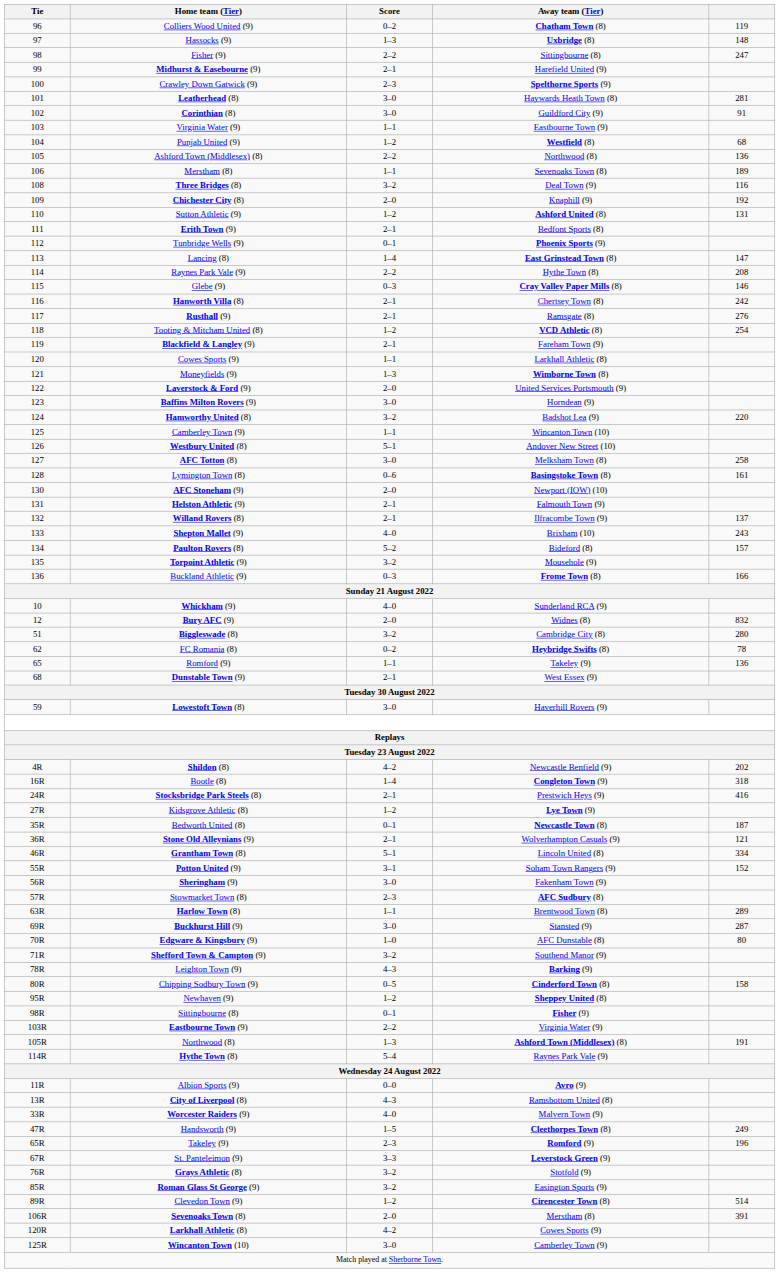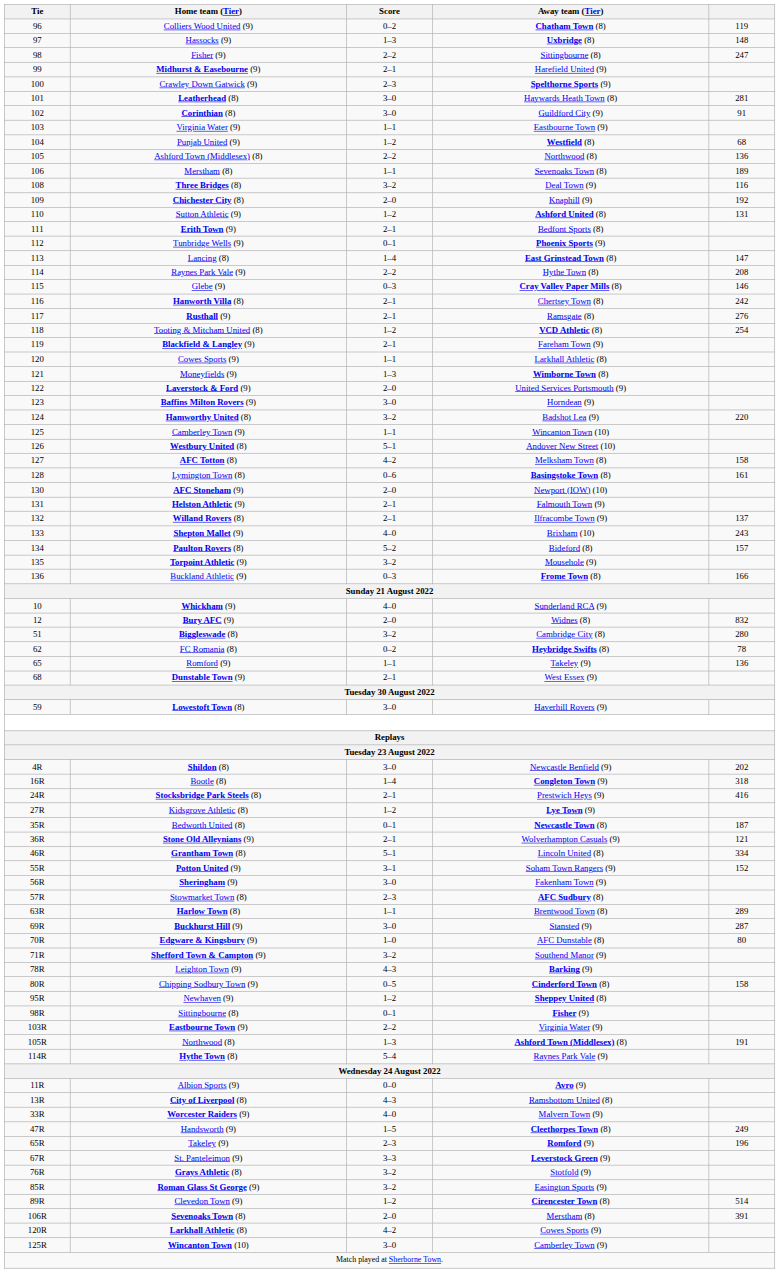 <table class="wikitable" style="text-align:center; font-size:90%; width:100%">
 <tr>
 <th scope="col" style="width:  8.43%;">Tie</th>
 <th scope="col" style="width: 35.29%;">Home team (<a href='#'>Tier</a>)</th>
 <th scope="col" style="width: 11.00%;">Score</th>
 <th scope="col" style="width: 35.29%;">Away team (<a href='#'>Tier</a>)</th>
 <th scope="col" style="width:  8.43%;"></th>
 </tr>
 <tr>
 <td>96</td>
 <td><a href='#'>Colliers Wood United</a> (9)</td>
 <td>0–2</td>
 <td><strong><a href='#'>Chatham Town</a></strong> (8)</td>
 <td>119</td>
 </tr>
 <tr>
 <td>97</td>
 <td><a href='#'>Hassocks</a> (9)</td>
 <td>1–3</td>
 <td><strong><a href='#'>Uxbridge</a></strong> (8)</td>
 <td>148</td>
 </tr>
 <tr>
 <td>98</td>
 <td><a href='#'>Fisher</a> (9)</td>
 <td>2–2</td>
 <td><a href='#'>Sittingbourne</a> (8)</td>
 <td>247</td>
 </tr>
 <tr>
 <td>99</td>
 <td><strong><a href='#'>Midhurst & Easebourne</a></strong> (9)</td>
 <td>2–1</td>
 <td><a href='#'>Harefield United</a> (9)</td>
 <td></td>
 </tr>
 <tr>
 <td>100</td>
 <td><a href='#'>Crawley Down Gatwick</a> (9)</td>
 <td>2–3</td>
 <td><strong><a href='#'>Spelthorne Sports</a></strong> (9)</td>
 <td></td>
 </tr>
 <tr>
 <td>101</td>
 <td><strong><a href='#'>Leatherhead</a></strong> (8)</td>
 <td>3–0</td>
 <td><a href='#'>Haywards Heath Town</a> (8)</td>
 <td>281</td>
 </tr>
 <tr>
 <td>102</td>
 <td><strong><a href='#'>Corinthian</a></strong> (8)</td>
 <td>3–0</td>
 <td><a href='#'>Guildford City</a> (9)</td>
 <td>91</td>
 </tr>
 <tr>
 <td>103</td>
 <td><a href='#'>Virginia Water</a> (9)</td>
 <td>1–1</td>
 <td><a href='#'>Eastbourne Town</a> (9)</td>
 <td></td>
 </tr>
 <tr>
 <td>104</td>
 <td><a href='#'>Punjab United</a> (9)</td>
 <td>1–2</td>
 <td><strong><a href='#'>Westfield</a></strong> (8)</td>
 <td>68</td>
 </tr>
 <tr>
 <td>105</td>
 <td><a href='#'>Ashford Town (Middlesex)</a> (8)</td>
 <td>2–2</td>
 <td><a href='#'>Northwood</a> (8)</td>
 <td>136</td>
 </tr>
 <tr>
 <td>106</td>
 <td><a href='#'>Merstham</a> (8)</td>
 <td>1–1</td>
 <td><a href='#'>Sevenoaks Town</a> (8)</td>
 <td>189</td>
 </tr>
 <tr>
 <td>108</td>
 <td><strong><a href='#'>Three Bridges</a></strong> (8)</td>
 <td>3–2</td>
 <td><a href='#'>Deal Town</a> (9)</td>
 <td>116</td>
 </tr>
 <tr>
 <td>109</td>
 <td><strong><a href='#'>Chichester City</a></strong> (8)</td>
 <td>2–0</td>
 <td><a href='#'>Knaphill</a> (9)</td>
 <td>192</td>
 </tr>
 <tr>
 <td>110</td>
 <td><a href='#'>Sutton Athletic</a> (9)</td>
 <td>1–2</td>
 <td><strong><a href='#'>Ashford United</a></strong> (8)</td>
 <td>131</td>
 </tr>
 <tr>
 <td>111</td>
 <td><strong><a href='#'>Erith Town</a></strong> (9)</td>
 <td>2–1</td>
 <td><a href='#'>Bedfont Sports</a> (8)</td>
 <td></td>
 </tr>
 <tr>
 <td>112</td>
 <td><a href='#'>Tunbridge Wells</a> (9)</td>
 <td>0–1</td>
 <td><strong><a href='#'>Phoenix Sports</a></strong> (9)</td>
 <td></td>
 </tr>
 <tr>
 <td>113</td>
 <td><a href='#'>Lancing</a> (8)</td>
 <td>1–4</td>
 <td><strong><a href='#'>East Grinstead Town</a></strong> (8)</td>
 <td>147</td>
 </tr>
 <tr>
 <td>114</td>
 <td><a href='#'>Raynes Park Vale</a> (9)</td>
 <td>2–2</td>
 <td><a href='#'>Hythe Town</a> (8)</td>
 <td>208</td>
 </tr>
 <tr>
 <td>115</td>
 <td><a href='#'>Glebe</a> (9)</td>
 <td>0–3</td>
 <td><strong><a href='#'>Cray Valley Paper Mills</a></strong> (8)</td>
 <td>146</td>
 </tr>
 <tr>
 <td>116</td>
 <td><strong><a href='#'>Hanworth Villa</a></strong> (8)</td>
 <td>2–1</td>
 <td><a href='#'>Chertsey Town</a> (8)</td>
 <td>242</td>
 </tr>
 <tr>
 <td>117</td>
 <td><strong><a href='#'>Rusthall</a></strong> (9)</td>
 <td>2–1</td>
 <td><a href='#'>Ramsgate</a> (8)</td>
 <td>276</td>
 </tr>
 <tr>
 <td>118</td>
 <td><a href='#'>Tooting & Mitcham United</a> (8)</td>
 <td>1–2</td>
 <td><strong><a href='#'>VCD Athletic</a></strong> (8)</td>
 <td>254</td>
 </tr>
 <tr>
 <td>119</td>
 <td><strong><a href='#'>Blackfield & Langley</a></strong> (9)</td>
 <td>2–1</td>
 <td><a href='#'>Fareham Town</a> (9)</td>
 <td></td>
 </tr>
 <tr>
 <td>120</td>
 <td><a href='#'>Cowes Sports</a> (9)</td>
 <td>1–1</td>
 <td><a href='#'>Larkhall Athletic</a> (8)</td>
 <td></td>
 </tr>
 <tr>
 <td>121</td>
 <td><a href='#'>Moneyfields</a> (9)</td>
 <td>1–3</td>
 <td><strong><a href='#'>Wimborne Town</a></strong> (8)</td>
 <td></td>
 </tr>
 <tr>
 <td>122</td>
 <td><strong><a href='#'>Laverstock & Ford</a></strong> (9)</td>
 <td>2–0</td>
 <td><a href='#'>United Services Portsmouth</a> (9)</td>
 <td></td>
 </tr>
 <tr>
 <td>123</td>
 <td><strong><a href='#'>Baffins Milton Rovers</a></strong> (9)</td>
 <td>3–0</td>
 <td><a href='#'>Horndean</a> (9)</td>
 <td></td>
 </tr>
 <tr>
 <td>124</td>
 <td><strong><a href='#'>Hamworthy United</a></strong> (8)</td>
 <td>3–2</td>
 <td><a href='#'>Badshot Lea</a> (9)</td>
 <td>220</td>
 </tr>
 <tr>
 <td>125</td>
 <td><a href='#'>Camberley Town</a> (9)</td>
 <td>1–1</td>
 <td><a href='#'>Wincanton Town</a> (10)</td>
 <td></td>
 </tr>
 <tr>
 <td>126</td>
 <td><strong><a href='#'>Westbury United</a></strong> (8)</td>
 <td>5–1</td>
 <td><a href='#'>Andover New Street</a> (10)</td>
 <td></td>
 </tr>
 <tr>
 <td>127</td>
 <td><strong><a href='#'>AFC Totton</a></strong> (8)</td>
-<td>3–0</td>
+<td>4–2</td>
 <td><a href='#'>Melksham Town</a> (8)</td>
-<td>258</td>
+<td>158</td>
 </tr>
 <tr>
 <td>128</td>
 <td><a href='#'>Lymington Town</a> (8)</td>
 <td>0–6</td>
 <td><strong><a href='#'>Basingstoke Town</a></strong> (8)</td>
 <td>161</td>
 </tr>
 <tr>
 <td>130</td>
 <td><strong><a href='#'>AFC Stoneham</a></strong> (9)</td>
 <td>2–0</td>
 <td><a href='#'>Newport (IOW)</a> (10)</td>
 <td></td>
 </tr>
 <tr>
 <td>131</td>
 <td><strong><a href='#'>Helston Athletic</a></strong> (9)</td>
 <td>2–1</td>
 <td><a href='#'>Falmouth Town</a> (9)</td>
 <td></td>
 </tr>
 <tr>
 <td>132</td>
 <td><strong><a href='#'>Willand Rovers</a></strong> (8)</td>
 <td>2–1</td>
 <td><a href='#'>Ilfracombe Town</a> (9)</td>
 <td>137</td>
 </tr>
 <tr>
 <td>133</td>
 <td><strong><a href='#'>Shepton Mallet</a></strong> (9)</td>
 <td>4–0</td>
 <td><a href='#'>Brixham</a> (10)</td>
 <td>243</td>
 </tr>
 <tr>
 <td>134</td>
 <td><strong><a href='#'>Paulton Rovers</a></strong> (8)</td>
 <td>5–2</td>
 <td><a href='#'>Bideford</a> (8)</td>
 <td>157</td>
 </tr>
 <tr>
 <td>135</td>
 <td><strong><a href='#'>Torpoint Athletic</a></strong> (9)</td>
 <td>3–2</td>
 <td><a href='#'>Mousehole</a> (9)</td>
 <td></td>
 </tr>
 <tr>
 <td>136</td>
 <td><a href='#'>Buckland Athletic</a> (9)</td>
 <td>0–3</td>
 <td><strong><a href='#'>Frome Town</a></strong> (8)</td>
 <td>166</td>
 </tr>
 <tr>
 <th colspan="5"><strong>Sunday 21 August 2022</strong></th>
 </tr>
 <tr>
 <td>10</td>
 <td><strong><a href='#'>Whickham</a></strong> (9)</td>
 <td>4–0</td>
 <td><a href='#'>Sunderland RCA</a> (9)</td>
 <td></td>
 </tr>
 <tr>
 <td>12</td>
 <td><strong><a href='#'>Bury AFC</a></strong> (9)</td>
 <td>2–0</td>
 <td><a href='#'>Widnes</a> (8)</td>
 <td>832</td>
 </tr>
 <tr>
 <td>51</td>
 <td><strong><a href='#'>Biggleswade</a></strong> (8)</td>
 <td>3–2</td>
 <td><a href='#'>Cambridge City</a> (8)</td>
 <td>280</td>
 </tr>
 <tr>
 <td>62</td>
 <td><a href='#'>FC Romania</a> (8)</td>
 <td>0–2</td>
 <td><strong><a href='#'>Heybridge Swifts</a></strong> (8)</td>
 <td>78</td>
 </tr>
 <tr>
 <td>65</td>
 <td><a href='#'>Romford</a> (9)</td>
 <td>1–1</td>
 <td><a href='#'>Takeley</a> (9)</td>
 <td>136</td>
 </tr>
 <tr>
 <td>68</td>
 <td><strong><a href='#'>Dunstable Town</a></strong> (9)</td>
 <td>2–1</td>
 <td><a href='#'>West Essex</a> (9)</td>
 <td></td>
 </tr>
 <tr>
 <th colspan="5"><strong>Tuesday 30 August 2022</strong></th>
 </tr>
 <tr>
 <td>59</td>
 <td><strong><a href='#'>Lowestoft Town</a></strong> (8)</td>
 <td>3–0</td>
 <td><a href='#'>Haverhill Rovers</a> (9)</td>
 <td></td>
 </tr>
 <tr>
 <td colspan="5" style="height: 20px; background:White;"></td>
 </tr>
 <tr>
 <th colspan="5"><strong>Replays</strong></th>
 </tr>
 <tr>
 <th colspan="5"><strong>Tuesday 23 August 2022</strong></th>
 </tr>
 <tr>
 <td>4R</td>
 <td><strong><a href='#'>Shildon</a></strong> (8)</td>
-<td>4–2</td>
+<td>3–0</td>
 <td><a href='#'>Newcastle Benfield</a> (9)</td>
 <td>202</td>
 </tr>
 <tr>
 <td>16R</td>
 <td><a href='#'>Bootle</a> (8)</td>
 <td>1–4</td>
 <td><strong><a href='#'>Congleton Town</a></strong> (9)</td>
 <td>318</td>
 </tr>
 <tr>
 <td>24R</td>
 <td><strong><a href='#'>Stocksbridge Park Steels</a></strong> (8)</td>
 <td>2–1 </td>
 <td><a href='#'>Prestwich Heys</a> (9)</td>
 <td>416</td>
 </tr>
 <tr>
 <td>27R</td>
 <td><a href='#'>Kidsgrove Athletic</a> (8)</td>
 <td>1–2 </td>
 <td><strong><a href='#'>Lye Town</a></strong> (9)</td>
 <td></td>
 </tr>
 <tr>
 <td>35R</td>
 <td><a href='#'>Bedworth United</a> (8)</td>
 <td>0–1</td>
 <td><strong><a href='#'>Newcastle Town</a></strong> (8)</td>
 <td>187</td>
 </tr>
 <tr>
 <td>36R</td>
 <td><strong><a href='#'>Stone Old Alleynians</a></strong> (9)</td>
 <td>2–1</td>
 <td><a href='#'>Wolverhampton Casuals</a> (9)</td>
 <td>121</td>
 </tr>
 <tr>
 <td>46R</td>
 <td><strong><a href='#'>Grantham Town</a></strong> (8)</td>
 <td>5–1</td>
 <td><a href='#'>Lincoln United</a> (8)</td>
 <td>334</td>
 </tr>
 <tr>
 <td>55R</td>
 <td><strong><a href='#'>Potton United</a></strong> (9)</td>
 <td>3–1</td>
 <td><a href='#'>Soham Town Rangers</a> (9)</td>
 <td>152</td>
 </tr>
 <tr>
 <td>56R</td>
 <td><strong><a href='#'>Sheringham</a></strong> (9)</td>
 <td>3–0</td>
 <td><a href='#'>Fakenham Town</a> (9)</td>
 <td></td>
 </tr>
 <tr>
 <td>57R</td>
 <td><a href='#'>Stowmarket Town</a> (8)</td>
 <td>2–3 </td>
 <td><strong><a href='#'>AFC Sudbury</a></strong> (8)</td>
 <td></td>
 </tr>
 <tr>
 <td>63R</td>
 <td><strong><a href='#'>Harlow Town</a></strong> (8)</td>
 <td>1–1 </td>
 <td><a href='#'>Brentwood Town</a> (8)</td>
 <td>289</td>
 </tr>
 <tr>
 <td>69R</td>
 <td><strong><a href='#'>Buckhurst Hill</a></strong> (9)</td>
 <td>3–0</td>
 <td><a href='#'>Stansted</a> (9)</td>
 <td>287</td>
 </tr>
 <tr>
 <td>70R</td>
 <td><strong><a href='#'>Edgware & Kingsbury</a></strong> (9)</td>
 <td>1–0 </td>
 <td><a href='#'>AFC Dunstable</a> (8)</td>
 <td>80</td>
 </tr>
 <tr>
 <td>71R</td>
 <td><strong><a href='#'>Shefford Town & Campton</a></strong> (9)</td>
 <td>3–2</td>
 <td><a href='#'>Southend Manor</a> (9)</td>
 <td></td>
 </tr>
 <tr>
 <td>78R</td>
 <td><a href='#'>Leighton Town</a> (9)</td>
 <td>4–3</td>
 <td><strong><a href='#'>Barking</a></strong> (9)</td>
 <td></td>
 </tr>
 <tr>
 <td>80R</td>
 <td><a href='#'>Chipping Sodbury Town</a> (9)</td>
 <td>0–5</td>
 <td><strong><a href='#'>Cinderford Town</a></strong> (8)</td>
 <td>158</td>
 </tr>
 <tr>
 <td>95R</td>
 <td><a href='#'>Newhaven</a> (9)</td>
 <td>1–2</td>
 <td><strong><a href='#'>Sheppey United</a></strong> (8)</td>
 <td></td>
 </tr>
 <tr>
 <td>98R</td>
 <td><a href='#'>Sittingbourne</a> (8)</td>
 <td>0–1</td>
 <td><strong><a href='#'>Fisher</a></strong> (9)</td>
 <td></td>
 </tr>
 <tr>
 <td>103R</td>
 <td><strong><a href='#'>Eastbourne Town</a></strong> (9)</td>
 <td>2–2 </td>
 <td><a href='#'>Virginia Water</a> (9)</td>
 <td></td>
 </tr>
 <tr>
 <td>105R</td>
 <td><a href='#'>Northwood</a> (8)</td>
 <td>1–3</td>
 <td><strong><a href='#'>Ashford Town (Middlesex)</a></strong> (8)</td>
 <td>191</td>
 </tr>
 <tr>
 <td>114R</td>
 <td><strong><a href='#'>Hythe Town</a></strong> (8)</td>
 <td>5–4 </td>
 <td><a href='#'>Raynes Park Vale</a> (9)</td>
 <td></td>
 </tr>
 <tr>
 <th colspan="5"><strong>Wednesday 24 August 2022</strong></th>
 </tr>
 <tr>
 <td>11R</td>
 <td><a href='#'>Albion Sports</a> (9)</td>
 <td>0–0 </td>
 <td><strong><a href='#'>Avro</a></strong> (9)</td>
 <td></td>
 </tr>
 <tr>
 <td>13R</td>
 <td><strong><a href='#'>City of Liverpool</a></strong> (8)</td>
 <td>4–3</td>
 <td><a href='#'>Ramsbottom United</a> (8)</td>
 <td></td>
 </tr>
 <tr>
 <td>33R</td>
 <td><strong><a href='#'>Worcester Raiders</a></strong> (9)</td>
 <td>4–0</td>
 <td><a href='#'>Malvern Town</a> (9)</td>
 <td></td>
 </tr>
 <tr>
 <td>47R</td>
 <td><a href='#'>Handsworth</a> (9)</td>
 <td>1–5</td>
 <td><strong><a href='#'>Cleethorpes Town</a></strong> (8)</td>
 <td>249</td>
 </tr>
 <tr>
 <td>65R</td>
 <td><a href='#'>Takeley</a> (9)</td>
 <td>2–3</td>
 <td><strong><a href='#'>Romford</a></strong> (9)</td>
 <td>196</td>
 </tr>
 <tr>
 <td>67R</td>
 <td><a href='#'>St. Panteleimon</a> (9)</td>
 <td>3–3 </td>
 <td><strong><a href='#'>Leverstock Green</a></strong> (9)</td>
 <td></td>
 </tr>
 <tr>
 <td>76R</td>
 <td><strong><a href='#'>Grays Athletic</a></strong> (8)</td>
 <td>3–2</td>
 <td><a href='#'>Stotfold</a> (9)</td>
 <td></td>
 </tr>
 <tr>
 <td>85R</td>
 <td><strong><a href='#'>Roman Glass St George</a></strong> (9)</td>
 <td>3–2</td>
 <td><a href='#'>Easington Sports</a> (9)</td>
 <td></td>
 </tr>
 <tr>
 <td>89R</td>
 <td><a href='#'>Clevedon Town</a> (9)</td>
 <td>1–2</td>
 <td><strong><a href='#'>Cirencester Town</a></strong> (8)</td>
 <td>514</td>
 </tr>
 <tr>
 <td>106R</td>
 <td><strong><a href='#'>Sevenoaks Town</a></strong> (8)</td>
 <td>2–0</td>
 <td><a href='#'>Merstham</a> (8)</td>
 <td>391</td>
 </tr>
 <tr>
 <td>120R</td>
 <td><strong><a href='#'>Larkhall Athletic</a></strong> (8)</td>
 <td>4–2</td>
 <td><a href='#'>Cowes Sports</a> (9)</td>
 <td></td>
 </tr>
 <tr>
 <td>125R</td>
 <td><strong><a href='#'>Wincanton Town</a></strong> (10)</td>
 <td>3–0</td>
 <td><a href='#'>Camberley Town</a> (9)</td>
 <td></td>
 </tr>
 <tr>
 <td colspan="5" style="height:20px; text-align:center; font-size:90%">Match played at <a href='#'>Sherborne Town</a>.</td>
 </tr>
 </table>
